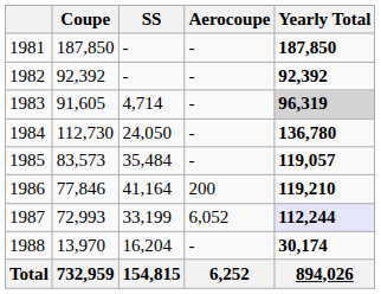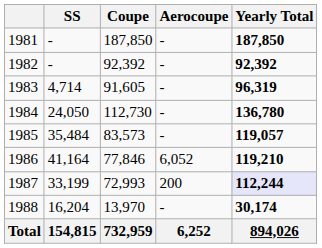 <table class="wikitable">
 <tr>
 <th></th>
+<th>SS</th>
 <th>Coupe</th>
-<th>SS</th>
 <th>Aerocoupe</th>
 <th>Yearly Total</th>
 </tr>
 <tr>
 <td>1981</td>
+<td>-</td>
 <td>187,850</td>
-<td>-</td>
 <td>-</td>
 <td><strong>187,850</strong></td>
 </tr>
 <tr>
 <td>1982</td>
+<td>-</td>
 <td>92,392</td>
-<td>-</td>
 <td>-</td>
 <td><strong>92,392</strong></td>
 </tr>
 <tr>
 <td>1983</td>
+<td>4,714</td>
 <td>91,605</td>
-<td>4,714</td>
 <td>-</td>
-<td style="background: lightgrey;"><strong>96,319</strong></td>
+<td><strong>96,319</strong></td>
 </tr>
 <tr>
 <td>1984</td>
+<td>24,050</td>
 <td>112,730</td>
-<td>24,050</td>
 <td>-</td>
 <td><strong>136,780</strong></td>
 </tr>
 <tr>
 <td>1985</td>
+<td>35,484</td>
 <td>83,573</td>
-<td>35,484</td>
 <td>-</td>
 <td><strong>119,057</strong></td>
 </tr>
 <tr>
 <td>1986</td>
+<td>41,164</td>
 <td>77,846</td>
-<td>41,164</td>
-<td>200</td>
+<td>6,052</td>
 <td><strong>119,210</strong></td>
 </tr>
 <tr>
 <td>1987</td>
+<td>33,199</td>
 <td>72,993</td>
-<td>33,199</td>
-<td>6,052</td>
+<td>200</td>
 <td style="background: lavender;"><strong>112,244</strong></td>
 </tr>
 <tr>
 <td>1988</td>
+<td>16,204</td>
 <td>13,970</td>
-<td>16,204</td>
 <td>-</td>
 <td><strong>30,174</strong></td>
 </tr>
 <tr>
 <th>Total</th>
+<th>154,815</th>
 <th>732,959</th>
-<th>154,815</th>
 <th>6,252</th>
 <th><u>894,026</u></th>
 </tr>
 </table>
